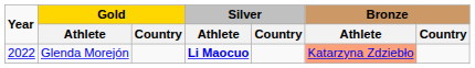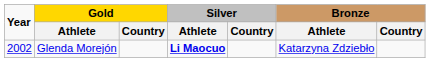 <table class="wikitable" width= style="font-size:100%; text-align:center">
 <tr>
 <td rowspan=2><strong>Year </strong></td>
 <td align=center bgcolor=gold colspan=2><strong>Gold</strong></td>
 <td align=center bgcolor=silver colspan=2><strong>Silver</strong></td>
 <td align=center bgcolor=cc9966 colspan=2><strong>Bronze</strong></td>
 </tr>
 <tr>
 <th>Athlete</th>
 <th>Country</th>
 <th>Athlete</th>
 <th>Country</th>
 <th>Athlete</th>
 <th>Country</th>
 </tr>
 <tr>
-<td><a href='#'>2022</a></td>
+<td><a href='#'>2002</a></td>
 <td><a href='#'>Glenda Morejón</a></td>
 <td></td>
 <td><strong><a href='#'>Li Maocuo</a></strong></td>
 <td></td>
-<td style="background: lightsalmon;"><a href='#'>Katarzyna Zdziebło</a></td>
+<td><a href='#'>Katarzyna Zdziebło</a></td>
 <td></td>
 </tr>
 </table>
